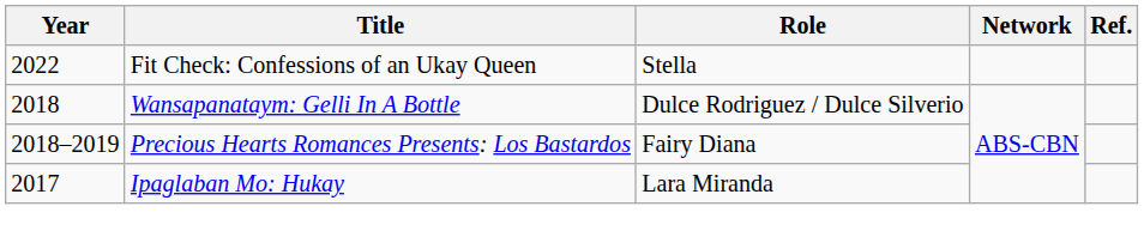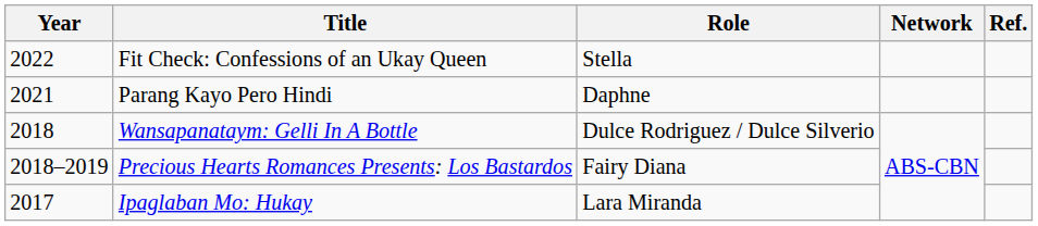 <table class="wikitable" style="font-size: 95%;">
 <tr>
 <th>Year</th>
 <th>Title</th>
 <th>Role</th>
 <th>Network</th>
 <th>Ref.</th>
 </tr>
 <tr>
 <td>2022</td>
 <td>Fit Check: Confessions of an Ukay Queen</td>
 <td>Stella</td>
+<td></td>
+<td></td>
+</tr>
+<tr>
+<td>2021</td>
+<td>Parang Kayo Pero Hindi</td>
+<td>Daphne</td>
 <td></td>
 <td></td>
 </tr>
 <tr>
 <td>2018</td>
 <td><em><a href='#'> Wansapanataym: Gelli In A Bottle</a></em></td>
 <td>Dulce Rodriguez / Dulce Silverio</td>
 <td rowspan="3"><a href='#'>ABS-CBN</a></td>
 <td></td>
 </tr>
 <tr>
 <td>2018–2019</td>
 <td><em><a href='#'>Precious Hearts Romances Presents</a>: <a href='#'>Los Bastardos</a></em></td>
 <td>Fairy Diana</td>
 <td></td>
 </tr>
 <tr>
 <td>2017</td>
 <td><em><a href='#'>Ipaglaban Mo: Hukay</a></em></td>
 <td>Lara Miranda</td>
 <td></td>
 </tr>
 </table>
